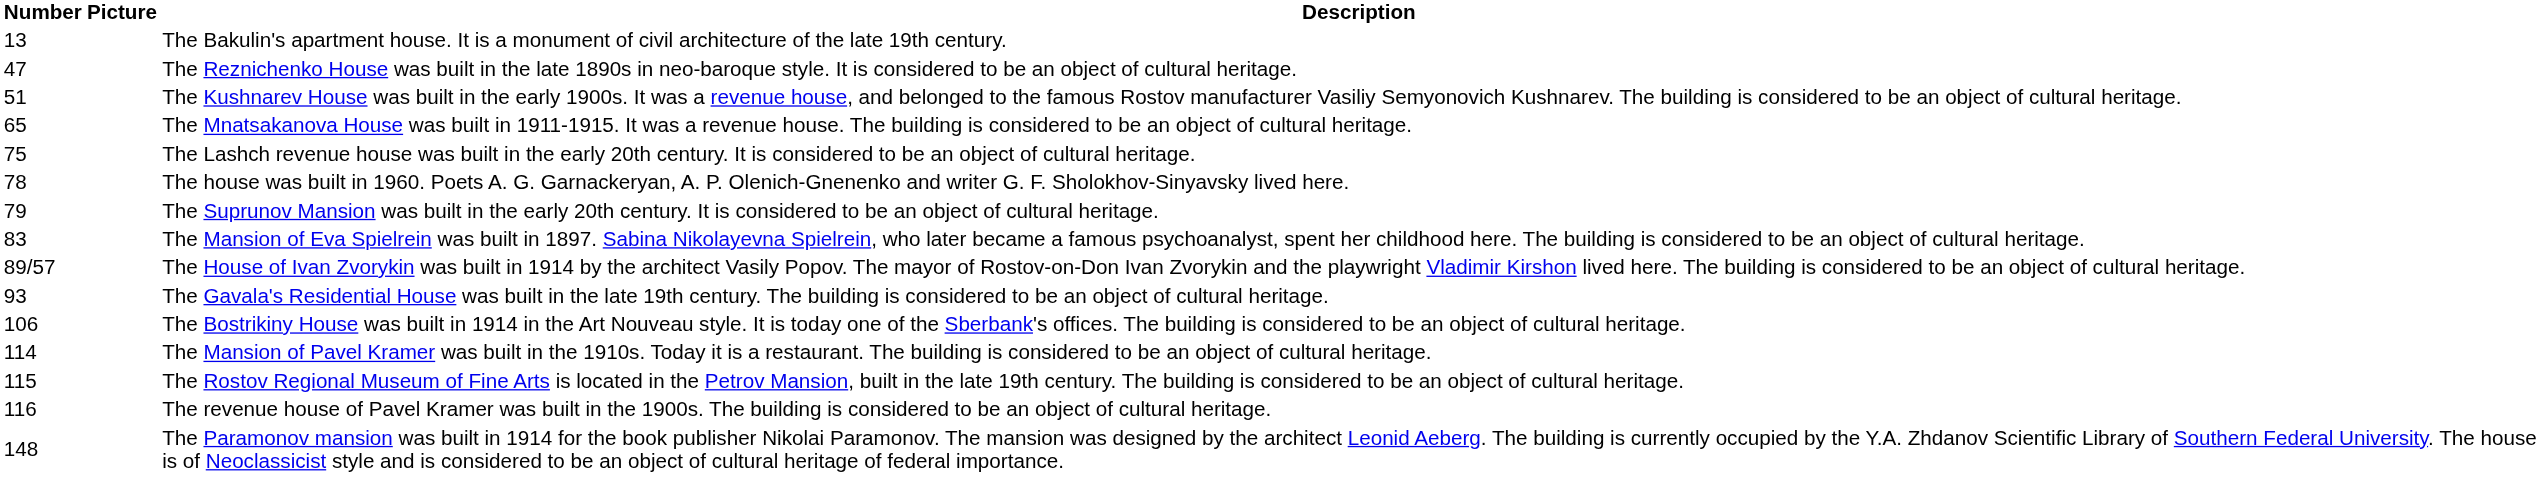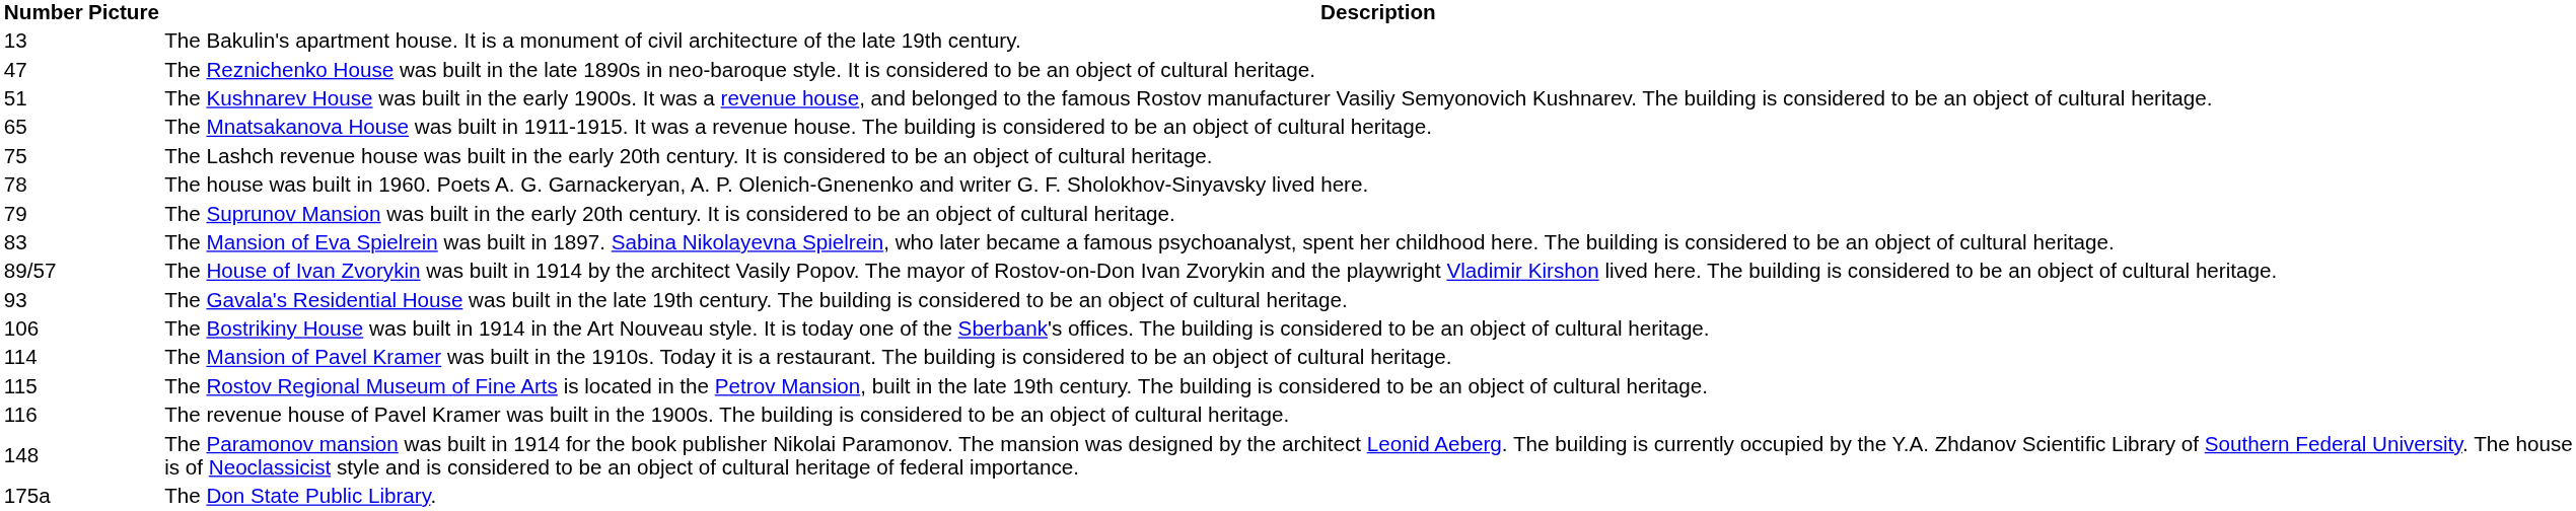 <table class="standard">
 <tr>
 <th>Number</th>
 <th>Picture</th>
 <th>Description</th>
 </tr>
 <tr>
 <td>13</td>
 <td></td>
 <td>The Bakulin's apartment house. It is a monument of civil architecture of the late 19th century.</td>
 </tr>
 <tr>
 <td>47</td>
 <td></td>
 <td>The <a href='#'>Reznichenko House</a> was built in the late 1890s in neo-baroque style. It is considered to be an object of cultural heritage.</td>
 </tr>
 <tr>
 <td>51</td>
 <td></td>
 <td>The <a href='#'>Kushnarev House</a> was built in the early 1900s. It was a <a href='#'>revenue house</a>, and belonged to the famous Rostov manufacturer Vasiliy Semyonovich Kushnarev. The building is considered to be an object of cultural heritage.</td>
 </tr>
 <tr>
 <td>65</td>
 <td></td>
 <td>The <a href='#'>Mnatsakanova House</a> was built in 1911-1915. It was a revenue house. The building is considered to be an object of cultural heritage.</td>
 </tr>
 <tr>
 <td>75</td>
 <td></td>
 <td>The Lashch revenue house was built in the early 20th century. It is considered to be an object of cultural heritage.</td>
 </tr>
 <tr>
 <td>78</td>
 <td></td>
 <td>The house was built in 1960. Poets A. G. Garnackeryan, A. P. Olenich-Gnenenko and writer G. F. Sholokhov-Sinyavsky lived here.</td>
 </tr>
 <tr>
 <td>79</td>
 <td></td>
 <td>The <a href='#'>Suprunov Mansion</a> was built in the early 20th century. It is considered to be an object of cultural heritage.</td>
 </tr>
 <tr>
 <td>83</td>
 <td></td>
 <td>The <a href='#'>Mansion of Eva Spielrein</a> was built in 1897. <a href='#'>Sabina Nikolayevna Spielrein</a>, who later became a famous psychoanalyst, spent her childhood here. The building is considered to be an object of cultural heritage.</td>
 </tr>
 <tr>
 <td>89/57</td>
 <td></td>
 <td>The <a href='#'>House of Ivan Zvorykin</a> was built in 1914 by the architect Vasily Popov. The mayor of Rostov-on-Don Ivan Zvorykin and the playwright <a href='#'>Vladimir Kirshon</a> lived here. The building is considered to be an object of cultural heritage.</td>
 </tr>
 <tr>
 <td>93</td>
 <td></td>
 <td>The <a href='#'>Gavala's Residential House</a> was built in the late 19th century. The building is considered to be an object of cultural heritage.</td>
 </tr>
 <tr>
 <td>106</td>
 <td></td>
 <td>The <a href='#'>Bostrikiny House</a> was built in 1914 in the Art Nouveau style. It is today one of the <a href='#'>Sberbank</a>'s offices. The building is considered to be an object of cultural heritage.</td>
 </tr>
 <tr>
 <td>114</td>
 <td></td>
 <td>The <a href='#'>Mansion of Pavel Kramer</a> was built in the 1910s. Today it is a restaurant. The building is considered to be an object of cultural heritage.</td>
 </tr>
 <tr>
 <td>115</td>
 <td></td>
 <td>The <a href='#'>Rostov Regional Museum of Fine Arts</a> is located in the <a href='#'>Petrov Mansion</a>, built in the late 19th century. The building is considered to be an object of cultural heritage.</td>
 </tr>
 <tr>
 <td>116</td>
 <td></td>
 <td>The revenue house of Pavel Kramer was built in the 1900s. The building is considered to be an object of cultural heritage.</td>
 </tr>
 <tr>
 <td>148</td>
 <td></td>
 <td>The <a href='#'>Paramonov mansion</a> was built in 1914 for the book publisher Nikolai Paramonov. The mansion was designed by the architect <a href='#'>Leonid Aeberg</a>. The building is currently occupied by the Y.A. Zhdanov Scientific Library of <a href='#'>Southern Federal University</a>. The house is of <a href='#'>Neoclassicist</a> style and is considered to be an object of cultural heritage of federal importance.</td>
 </tr>
 <tr>
+<td>175а</td>
+<td></td>
+<td>The <a href='#'>Don State Public Library</a>.</td>
+</tr>
+<tr>
 </tr>
 </table>
